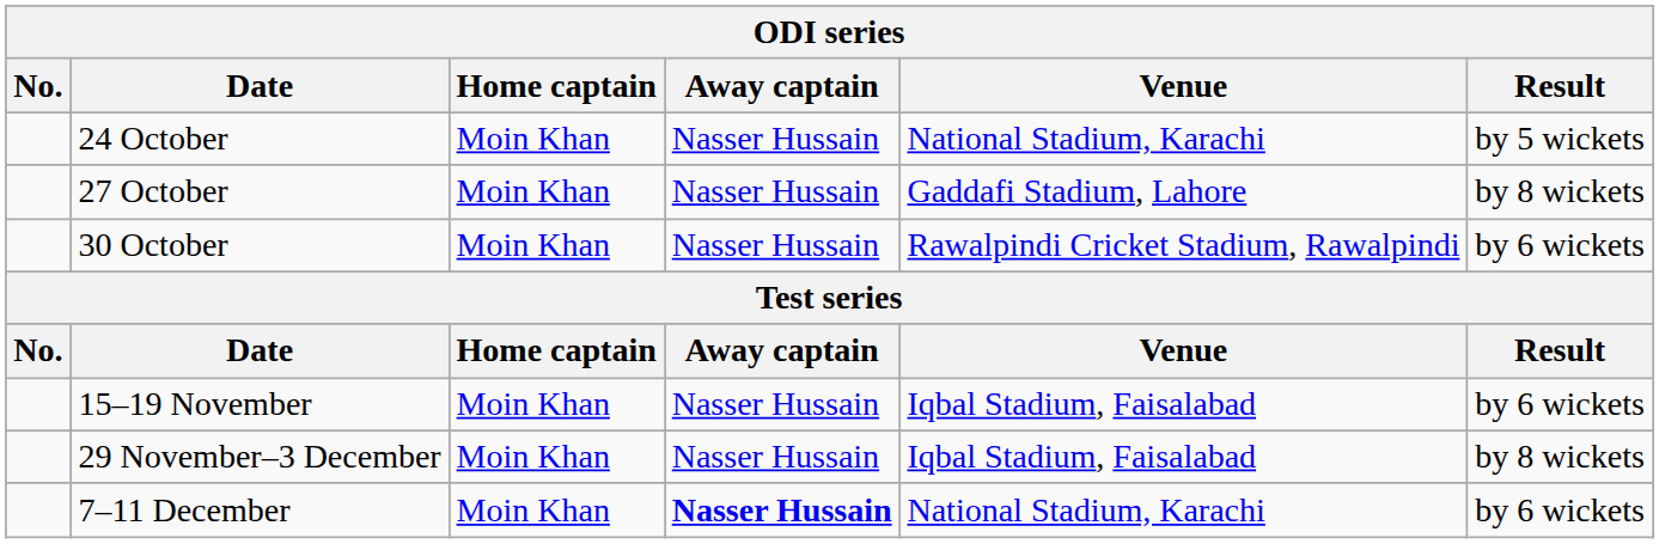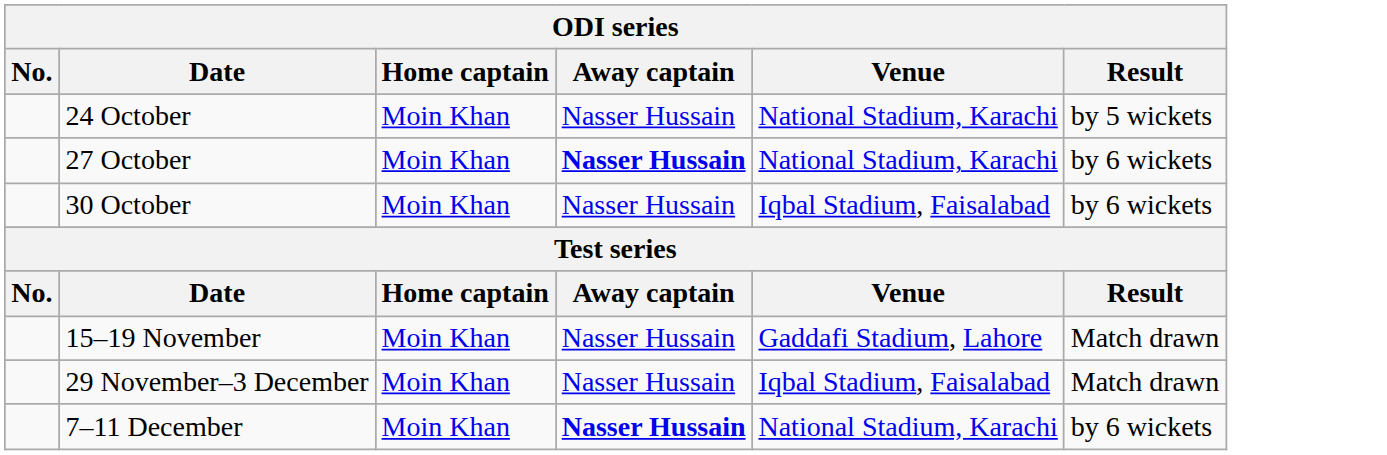 <table class="wikitable">
 <tr>
 <th colspan="9">ODI series</th>
 </tr>
 <tr>
 <th>No.</th>
 <th>Date</th>
 <th>Home captain</th>
 <th>Away captain</th>
 <th>Venue</th>
 <th>Result</th>
 </tr>
 <tr>
 <td></td>
 <td>24 October</td>
 <td><a href='#'>Moin Khan</a></td>
 <td><a href='#'>Nasser Hussain</a></td>
 <td><a href='#'>National Stadium, Karachi</a></td>
 <td> by 5 wickets</td>
 </tr>
 <tr>
 <td></td>
 <td>27 October</td>
 <td><a href='#'>Moin Khan</a></td>
-<td><a href='#'>Nasser Hussain</a></td>
-<td><a href='#'>Gaddafi Stadium</a>, <a href='#'>Lahore</a></td>
-<td> by 8 wickets</td>
+<td><strong><a href='#'>Nasser Hussain</a></strong></td>
+<td><a href='#'>National Stadium, Karachi</a></td>
+<td> by 6 wickets</td>
 </tr>
 <tr>
 <td></td>
 <td>30 October</td>
 <td><a href='#'>Moin Khan</a></td>
 <td><a href='#'>Nasser Hussain</a></td>
-<td><a href='#'>Rawalpindi Cricket Stadium</a>, <a href='#'>Rawalpindi</a></td>
+<td><a href='#'>Iqbal Stadium</a>, <a href='#'>Faisalabad</a></td>
 <td> by 6 wickets</td>
 </tr>
 <tr>
 <th colspan="9">Test series</th>
 </tr>
 <tr>
 <th>No.</th>
 <th>Date</th>
 <th>Home captain</th>
 <th>Away captain</th>
 <th>Venue</th>
 <th>Result</th>
 </tr>
 <tr>
 <td></td>
 <td>15–19 November</td>
 <td><a href='#'>Moin Khan</a></td>
 <td><a href='#'>Nasser Hussain</a></td>
-<td><a href='#'>Iqbal Stadium</a>, <a href='#'>Faisalabad</a></td>
-<td> by 6 wickets</td>
+<td><a href='#'>Gaddafi Stadium</a>, <a href='#'>Lahore</a></td>
+<td>Match drawn</td>
 </tr>
 <tr>
 <td></td>
 <td>29 November–3 December</td>
 <td><a href='#'>Moin Khan</a></td>
 <td><a href='#'>Nasser Hussain</a></td>
 <td><a href='#'>Iqbal Stadium</a>, <a href='#'>Faisalabad</a></td>
-<td> by 8 wickets</td>
+<td>Match drawn</td>
 </tr>
 <tr>
 <td></td>
 <td>7–11 December</td>
 <td><a href='#'>Moin Khan</a></td>
 <td><strong><a href='#'>Nasser Hussain</a></strong></td>
 <td><a href='#'>National Stadium, Karachi</a></td>
 <td> by 6 wickets</td>
 </tr>
 </table>
